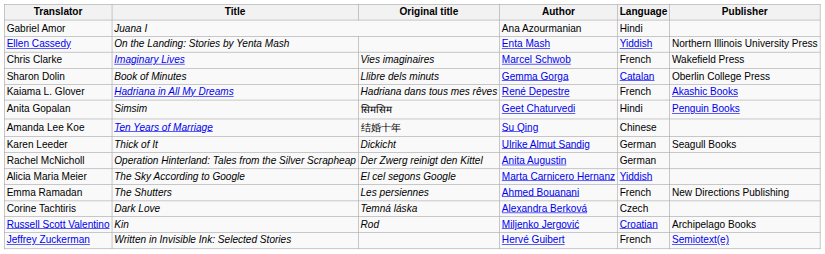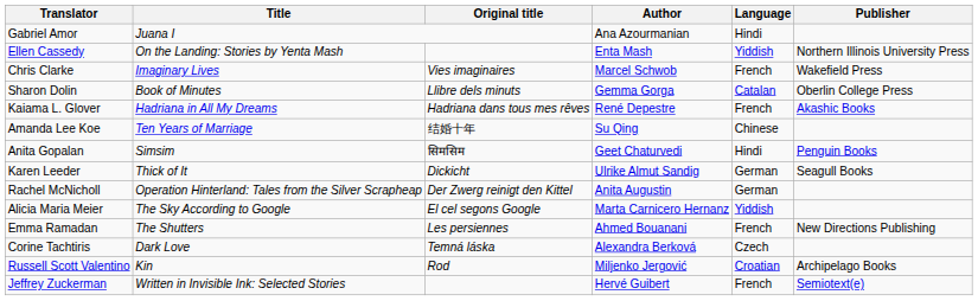 <table class="wikitable sortable">
 <tr>
 <th>Translator</th>
 <th>Title</th>
 <th>Original title</th>
 <th>Author</th>
 <th>Language</th>
 <th>Publisher</th>
 </tr>
 <tr>
 <td>Gabriel Amor</td>
 <td colspan="2"><em>Juana I</em></td>
 <td> Ana Azourmanian</td>
 <td>Hindi</td>
 <td></td>
 </tr>
 <tr>
 <td><a href='#'>Ellen Cassedy</a></td>
 <td><em>On the Landing: Stories by Yenta Mash</em></td>
 <td></td>
 <td> <a href='#'>Enta Mash</a></td>
 <td><a href='#'>Yiddish</a></td>
 <td>Northern Illinois University Press</td>
 </tr>
 <tr>
 <td>Chris Clarke</td>
 <td><em><a href='#'>Imaginary Lives</a></em></td>
 <td><em>Vies imaginaires</em></td>
 <td> <a href='#'>Marcel Schwob</a></td>
 <td>French</td>
 <td>Wakefield Press</td>
 </tr>
 <tr>
 <td>Sharon Dolin</td>
 <td><em>Book of Minutes</em></td>
 <td><em>Llibre dels minuts</em></td>
 <td> <a href='#'>Gemma Gorga</a></td>
 <td><a href='#'>Catalan</a></td>
 <td>Oberlin College Press</td>
 </tr>
 <tr>
 <td>Kaiama L. Glover</td>
 <td><em><a href='#'>Hadriana in All My Dreams</a></em></td>
 <td><em>Hadriana dans tous mes rêves</em></td>
 <td> <a href='#'>René Depestre</a></td>
 <td>French</td>
 <td><a href='#'>Akashic Books</a></td>
 </tr>
 <tr>
+<td>Amanda Lee Koe</td>
+<td><em><a href='#'>Ten Years of Marriage</a></em></td>
+<td>结婚十年</td>
+<td> <a href='#'>Su Qing</a></td>
+<td>Chinese</td>
+<td></td>
+</tr>
+<tr>
 <td>Anita Gopalan</td>
 <td><em>Simsim</em></td>
 <td>सिमसिम</td>
 <td> <a href='#'>Geet Chaturvedi</a></td>
 <td>Hindi</td>
 <td><a href='#'>Penguin Books</a></td>
-</tr>
-<tr>
-<td>Amanda Lee Koe</td>
-<td><em><a href='#'>Ten Years of Marriage</a></em></td>
-<td>结婚十年</td>
-<td> <a href='#'>Su Qing</a></td>
-<td>Chinese</td>
-<td></td>
 </tr>
 <tr>
 <td>Karen Leeder</td>
 <td><em>Thick of It</em></td>
 <td><em>Dickicht</em></td>
 <td> <a href='#'>Ulrike Almut Sandig</a></td>
 <td>German</td>
 <td>Seagull Books</td>
 </tr>
 <tr>
 <td>Rachel McNicholl</td>
 <td><em>Operation Hinterland: Tales from the Silver Scrapheap</em></td>
 <td><em>Der Zwerg reinigt den Kittel</em></td>
 <td> <a href='#'>Anita Augustin</a></td>
 <td>German</td>
 <td></td>
 </tr>
 <tr>
 <td>Alicia Maria Meier</td>
 <td><em>The Sky According to Google</em></td>
 <td><em>El cel segons Google</em></td>
 <td> <a href='#'>Marta Carnicero Hernanz</a></td>
 <td><a href='#'>Yiddish</a></td>
 <td></td>
 </tr>
 <tr>
 <td>Emma Ramadan</td>
 <td><em>The Shutters</em></td>
 <td><em>Les persiennes</em></td>
 <td> <a href='#'>Ahmed Bouanani</a></td>
 <td>French</td>
 <td>New Directions Publishing</td>
 </tr>
 <tr>
 <td>Corine Tachtiris</td>
 <td><em>Dark Love</em></td>
 <td><em>Temná láska</em></td>
 <td> <a href='#'>Alexandra Berková</a></td>
 <td>Czech</td>
 <td></td>
 </tr>
 <tr>
 <td><a href='#'>Russell Scott Valentino</a></td>
 <td><em>Kin</em></td>
 <td><em>Rod</em></td>
 <td> <a href='#'>Miljenko Jergović</a></td>
 <td><a href='#'>Croatian</a></td>
 <td>Archipelago Books</td>
 </tr>
 <tr>
 <td><a href='#'>Jeffrey Zuckerman</a></td>
 <td><em>Written in Invisible Ink: Selected Stories</em></td>
 <td></td>
 <td> <a href='#'>Hervé Guibert</a></td>
 <td>French</td>
 <td><a href='#'>Semiotext(e)</a></td>
 </tr>
 </table>
